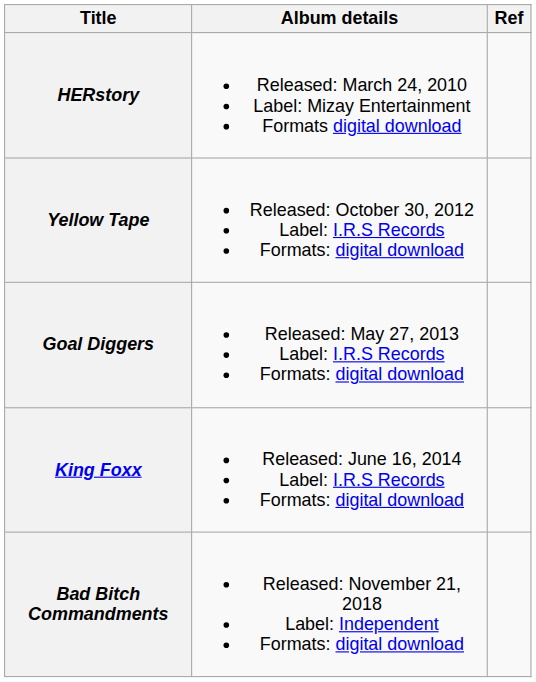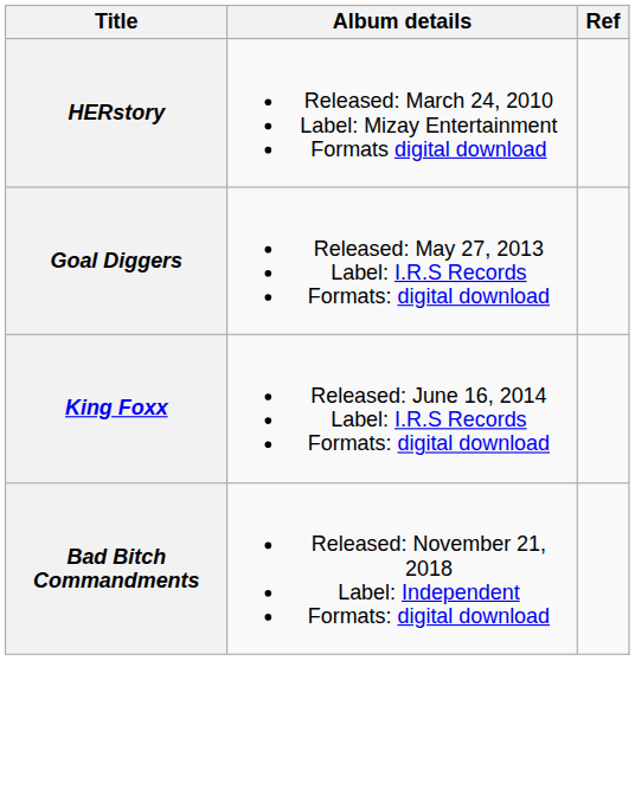 <table class="wikitable plainrowheaders" style="text-align:center;">
 <tr>
 <th scope="col" style="width:10em;">Title</th>
 <th scope="col" style="width:16em;">Album details</th>
 <th scope="col" style="width:2em;">Ref</th>
 </tr>
 <tr>
 <th scope="row"><em>HERstory</em></th>
 <td><br><ul><li>Released: March 24, 2010</li><li>Label: Mizay Entertainment</li><li>Formats <a href='#'>digital download</a></li></ul></td>
-<td></td>
-</tr>
-<tr>
-<th scope="row"><em>Yellow Tape</em></th>
-<td><br><ul><li>Released: October 30, 2012</li><li>Label: <a href='#'>I.R.S Records</a></li><li>Formats: <a href='#'>digital download</a></li></ul></td>
 <td></td>
 </tr>
 <tr>
 <th scope="row"><em>Goal Diggers</em></th>
 <td><br><ul><li>Released: May 27, 2013</li><li>Label: <a href='#'>I.R.S Records</a></li><li>Formats: <a href='#'>digital download</a></li></ul></td>
 <td></td>
 </tr>
 <tr>
 <th scope="row"><em><a href='#'>King Foxx</a></em></th>
 <td><br><ul><li>Released: June 16, 2014</li><li>Label: <a href='#'>I.R.S Records</a></li><li>Formats: <a href='#'>digital download</a></li></ul></td>
 <td></td>
 </tr>
 <tr>
 <th scope="row"><em>Bad Bitch Commandments</em></th>
 <td><br><ul><li>Released: November 21, 2018</li><li>Label: <a href='#'>Independent</a></li><li>Formats:  <a href='#'>digital download</a></li></ul></td>
 <td></td>
 </tr>
 </table>
